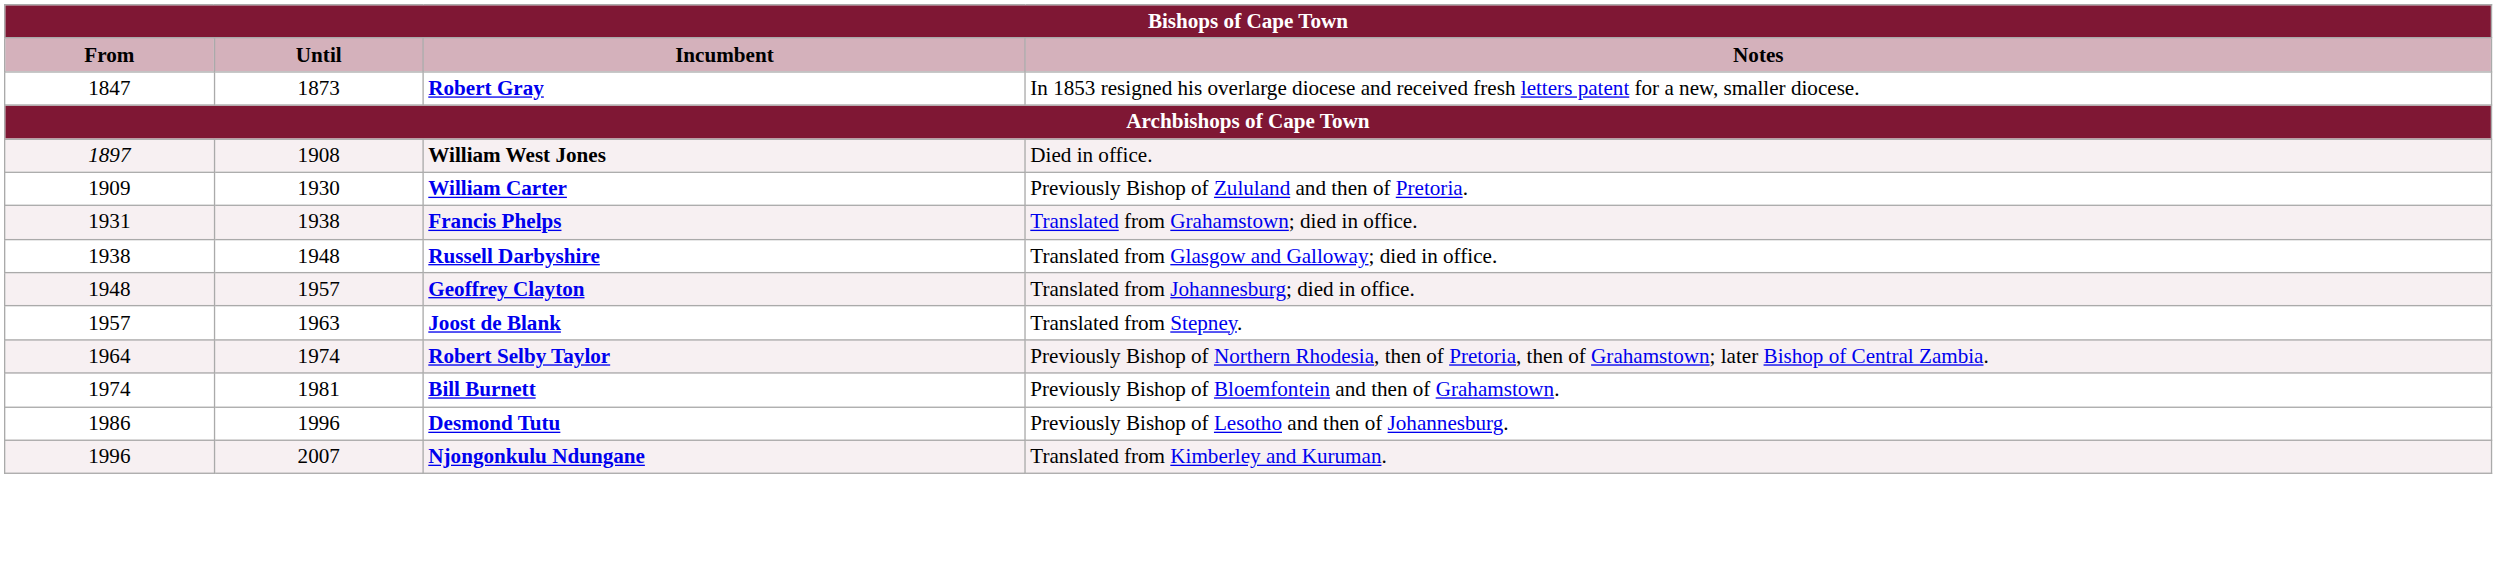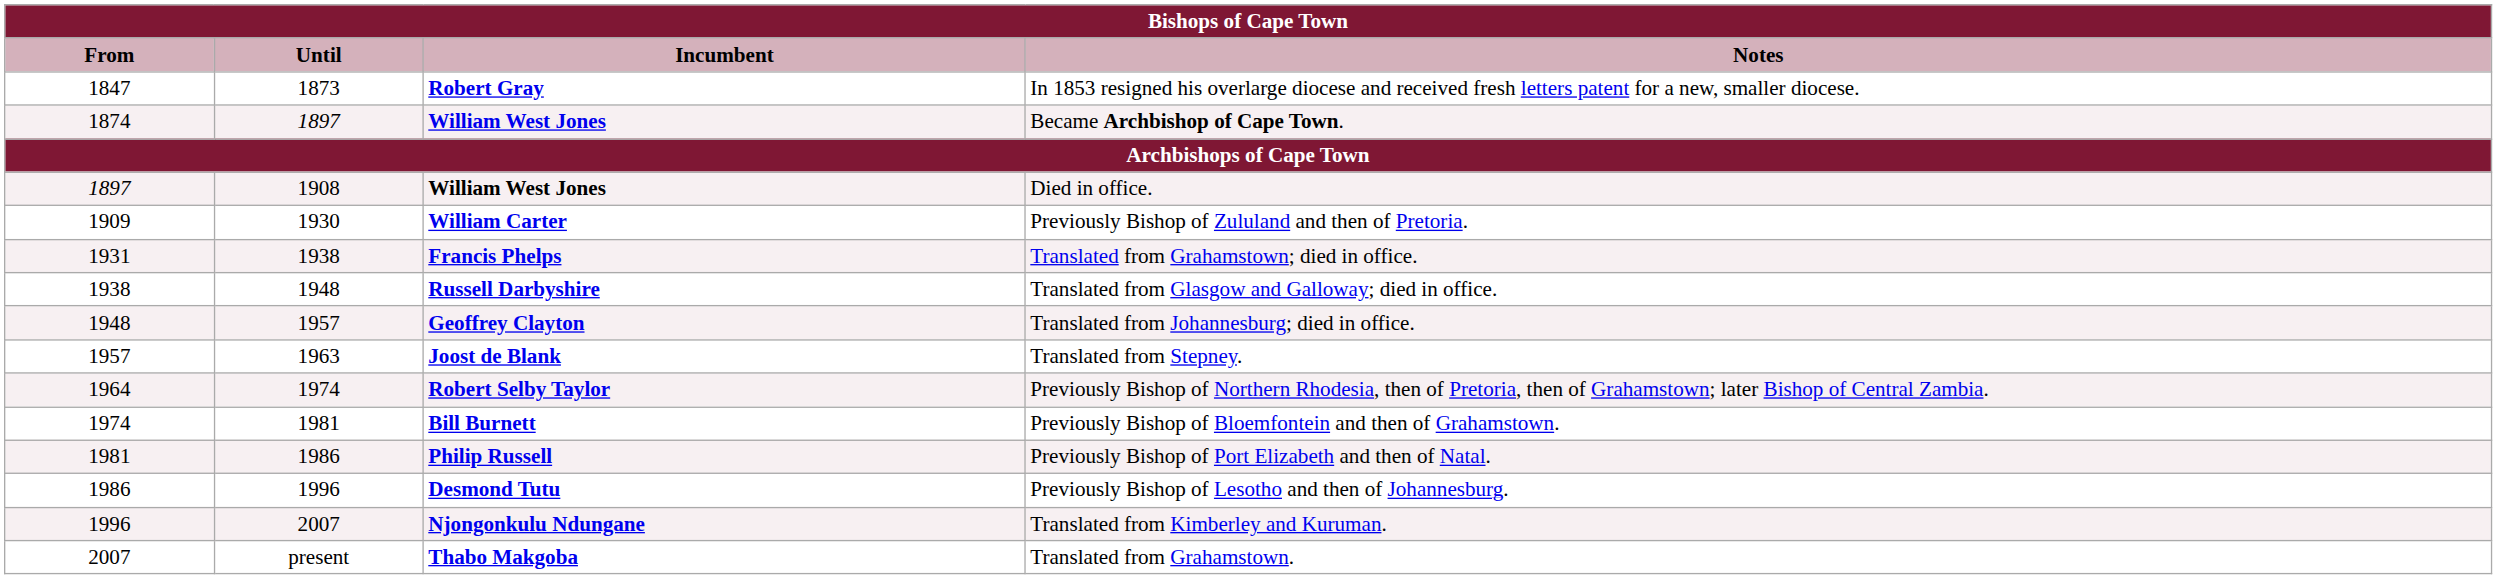 <table class="wikitable" style="width: 95%;">
 <tr>
 <th colspan="4" style="background-color: #7F1734; color: white;">Bishops of Cape Town</th>
 </tr>
 <tr>
 <th style="background-color: #D4B1BB; width: 8%;">From</th>
 <th style="background-color: #D4B1BB; width: 8%;">Until</th>
 <th style="background-color: #D4B1BB; width: 23%;">Incumbent</th>
 <th style="background-color: #D4B1BB; width: 56%;">Notes</th>
 </tr>
 <tr valign="top" style="background-color: white;">
 <td style="text-align: center;">1847</td>
 <td style="text-align: center;">1873</td>
 <td><strong><a href='#'>Robert Gray</a></strong></td>
 <td>In 1853 resigned his overlarge diocese and received fresh <a href='#'>letters patent</a> for a new, smaller diocese.</td>
+</tr>
+<tr valign="top" style="background-color: #F7F0F2;">
+<td style="text-align: center;">1874</td>
+<td style="text-align: center;"><em>1897</em></td>
+<td><strong><a href='#'>William West Jones</a></strong></td>
+<td>Became <strong>Archbishop of Cape Town</strong>.</td>
 </tr>
 <tr>
 <th colspan="4" style="background-color: #7F1734; color: white;">Archbishops of Cape Town</th>
 </tr>
 <tr valign="top" style="background-color: #F7F0F2;">
 <td style="text-align: center;"><em>1897</em></td>
 <td style="text-align: center;">1908</td>
 <td><strong>William West Jones</strong></td>
 <td>Died in office.</td>
 </tr>
 <tr valign="top" style="background-color: white;">
 <td style="text-align: center;">1909</td>
 <td style="text-align: center;">1930</td>
 <td><strong><a href='#'>William Carter</a></strong></td>
 <td>Previously Bishop of <a href='#'>Zululand</a> and then of <a href='#'>Pretoria</a>.</td>
 </tr>
 <tr valign="top" style="background-color: #F7F0F2;">
 <td style="text-align: center;">1931</td>
 <td style="text-align: center;">1938</td>
 <td><strong><a href='#'>Francis Phelps</a></strong></td>
 <td><a href='#'>Translated</a> from <a href='#'>Grahamstown</a>; died in office.</td>
 </tr>
 <tr valign="top" style="background-color: white;">
 <td style="text-align: center;">1938</td>
 <td style="text-align: center;">1948</td>
 <td><strong><a href='#'>Russell Darbyshire</a></strong></td>
 <td>Translated from <a href='#'>Glasgow and Galloway</a>; died in office.</td>
 </tr>
 <tr valign="top" style="background-color: #F7F0F2;">
 <td style="text-align: center;">1948</td>
 <td style="text-align: center;">1957</td>
 <td><strong><a href='#'>Geoffrey Clayton</a></strong></td>
 <td>Translated from <a href='#'>Johannesburg</a>; died in office.</td>
 </tr>
 <tr valign="top" style="background-color: white;">
 <td style="text-align: center;">1957</td>
 <td style="text-align: center;">1963</td>
 <td><strong><a href='#'>Joost de Blank</a></strong></td>
 <td>Translated from <a href='#'>Stepney</a>.</td>
 </tr>
 <tr valign="top" style="background-color: #F7F0F2;">
 <td style="text-align: center;">1964</td>
 <td style="text-align: center;">1974</td>
 <td><strong><a href='#'>Robert Selby Taylor</a></strong></td>
 <td>Previously Bishop of <a href='#'>Northern Rhodesia</a>, then of <a href='#'>Pretoria</a>, then of <a href='#'>Grahamstown</a>; later <a href='#'>Bishop of Central Zambia</a>.</td>
 </tr>
 <tr valign="top" style="background-color: white;">
 <td style="text-align: center;">1974</td>
 <td style="text-align: center;">1981</td>
 <td><strong><a href='#'>Bill Burnett</a></strong></td>
 <td>Previously Bishop of <a href='#'>Bloemfontein</a> and then of <a href='#'>Grahamstown</a>.</td>
 </tr>
+<tr valign="top" style="background-color: #F7F0F2;">
+<td style="text-align: center;">1981</td>
+<td style="text-align: center;">1986</td>
+<td><strong><a href='#'>Philip Russell</a></strong></td>
+<td>Previously Bishop of <a href='#'>Port Elizabeth</a> and then of <a href='#'>Natal</a>.</td>
+</tr>
 <tr valign="top" style="background-color: white;">
 <td style="text-align: center;">1986</td>
 <td style="text-align: center;">1996</td>
 <td><strong><a href='#'>Desmond Tutu</a></strong></td>
 <td>Previously Bishop of <a href='#'>Lesotho</a> and then of <a href='#'>Johannesburg</a>.</td>
 </tr>
 <tr valign="top" style="background-color: #F7F0F2;">
 <td style="text-align: center;">1996</td>
 <td style="text-align: center;">2007</td>
 <td><strong><a href='#'>Njongonkulu Ndungane</a></strong></td>
 <td>Translated from <a href='#'>Kimberley and Kuruman</a>.</td>
 </tr>
+<tr valign="top" style="background-color: white;">
+<td style="text-align: center;">2007</td>
+<td style="text-align: center;">present</td>
+<td><strong><a href='#'>Thabo Makgoba</a></strong></td>
+<td>Translated from <a href='#'>Grahamstown</a>.</td>
+</tr>
 </table>
